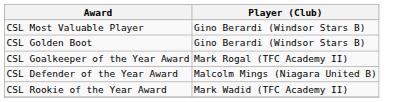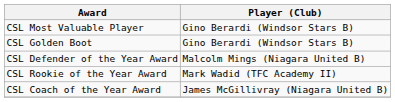 <table class="wikitable">
 <tr style="background:#cccccc;">
 <th>Award</th>
 <th>Player (Club)</th>
 </tr>
 <tr>
 <td>CSL Most Valuable Player</td>
 <td>Gino Berardi (Windsor Stars B)</td>
 </tr>
 <tr>
 <td>CSL Golden Boot</td>
 <td>Gino Berardi (Windsor Stars B)</td>
 </tr>
 <tr>
-<td>CSL Goalkeeper of the Year Award</td>
-<td>Mark Rogal (TFC Academy II)</td>
-</tr>
-<tr>
 <td>CSL Defender of the Year Award</td>
 <td>Malcolm Mings (Niagara United B)</td>
 </tr>
 <tr>
 <td>CSL Rookie of the Year Award</td>
 <td>Mark Wadid (TFC Academy II)</td>
 </tr>
 <tr>
+<td>CSL Coach of the Year Award</td>
+<td>James McGillivray (Niagara United B)</td>
+</tr>
+<tr>
 </tr>
 </table>
